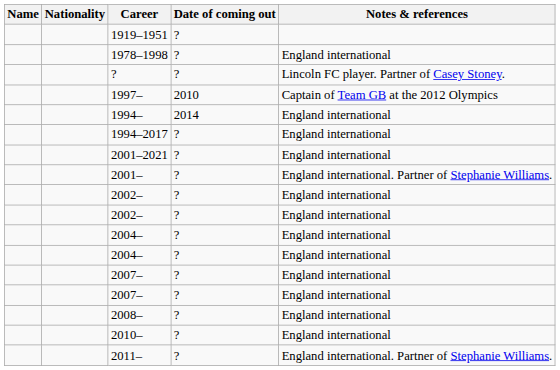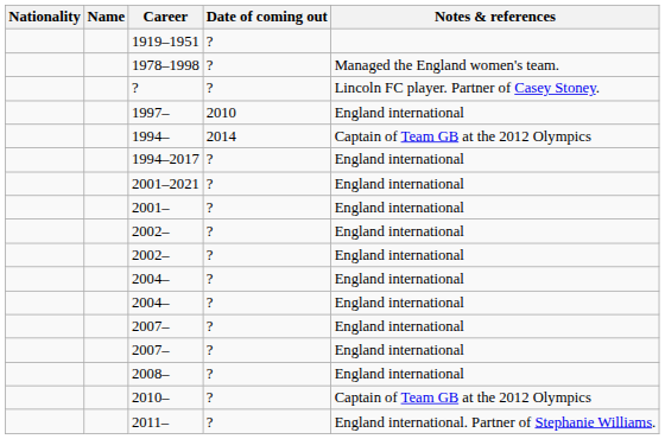 <table class="wikitable sortable">
 <tr>
+<th>Nationality</th>
 <th>Name</th>
-<th>Nationality</th>
 <th>Career</th>
 <th>Date of coming out</th>
 <th>Notes & references</th>
 </tr>
 <tr>
 <td></td>
 <td></td>
 <td>1919–1951</td>
 <td>?</td>
 <td></td>
 </tr>
 <tr>
 <td></td>
 <td></td>
 <td>1978–1998</td>
 <td>?</td>
-<td>England international</td>
+<td>Managed the England women's team.</td>
 </tr>
 <tr>
 <td></td>
 <td></td>
 <td>?</td>
 <td>?</td>
 <td>Lincoln FC player. Partner of <a href='#'>Casey Stoney</a>.</td>
 </tr>
 <tr>
 <td></td>
 <td></td>
 <td>1997–</td>
 <td>2010</td>
-<td>Captain of <a href='#'>Team GB</a> at the 2012 Olympics</td>
+<td>England international</td>
 </tr>
 <tr>
 <td></td>
 <td></td>
 <td>1994–</td>
 <td>2014</td>
-<td>England international</td>
+<td>Captain of <a href='#'>Team GB</a> at the 2012 Olympics</td>
 </tr>
 <tr>
 <td></td>
 <td></td>
 <td>1994–2017</td>
 <td>?</td>
 <td>England international</td>
 </tr>
 <tr>
 <td></td>
 <td></td>
 <td>2001–2021</td>
 <td>?</td>
 <td>England international</td>
 </tr>
 <tr>
 <td></td>
 <td></td>
 <td>2001–</td>
 <td>?</td>
-<td>England international. Partner of <a href='#'>Stephanie Williams</a>. </td>
+<td>England international </td>
 </tr>
 <tr>
 <td></td>
 <td></td>
 <td>2002–</td>
 <td>?</td>
 <td>England international </td>
 </tr>
 <tr>
 <td></td>
 <td></td>
 <td>2002–</td>
 <td>?</td>
 <td>England international</td>
 </tr>
 <tr>
 <td></td>
 <td></td>
 <td>2004–</td>
 <td>?</td>
 <td>England international</td>
 </tr>
 <tr>
 <td></td>
 <td></td>
 <td>2004–</td>
 <td>?</td>
 <td>England international</td>
 </tr>
 <tr>
 <td></td>
 <td></td>
 <td>2007–</td>
 <td>?</td>
 <td>England international</td>
 </tr>
 <tr>
 <td></td>
 <td></td>
 <td>2007–</td>
 <td>?</td>
 <td>England international</td>
 </tr>
 <tr>
 <td></td>
 <td></td>
 <td>2008–</td>
 <td>?</td>
 <td>England international</td>
 </tr>
 <tr>
 <td></td>
 <td></td>
 <td>2010–</td>
 <td>?</td>
-<td>England international</td>
+<td>Captain of <a href='#'>Team GB</a> at the 2012 Olympics</td>
 </tr>
 <tr>
 <td></td>
 <td></td>
 <td>2011–</td>
 <td>?</td>
 <td>England international. Partner of <a href='#'>Stephanie Williams</a>. </td>
 </tr>
 </table>
